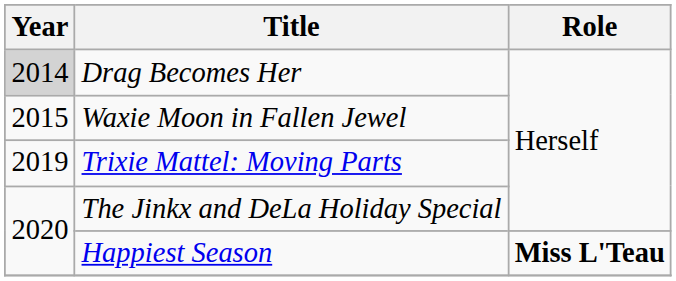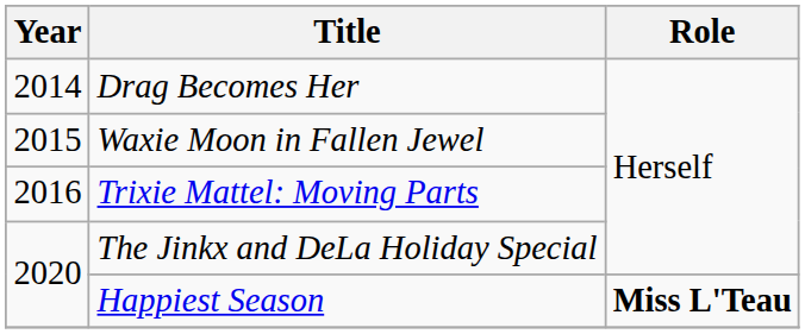 <table class="wikitable sortable">
 <tr>
 <th>Year</th>
 <th>Title</th>
 <th>Role</th>
 </tr>
 <tr>
-<td style="background: lightgrey;">2014</td>
+<td>2014</td>
 <td><em>Drag Becomes Her</em></td>
 <td rowspan="4">Herself</td>
 </tr>
 <tr>
 <td>2015</td>
 <td><em>Waxie Moon in Fallen Jewel</em></td>
 </tr>
 <tr>
-<td>2019</td>
+<td>2016</td>
 <td><em><a href='#'>Trixie Mattel: Moving Parts</a></em></td>
 </tr>
 <tr>
 <td rowspan="2">2020</td>
 <td><em>The Jinkx and DeLa Holiday Special</em></td>
 </tr>
 <tr>
 <td><em><a href='#'>Happiest Season</a></em></td>
 <td><strong>Miss L'Teau</strong></td>
 </tr>
 <tr>
 </tr>
 </table>
